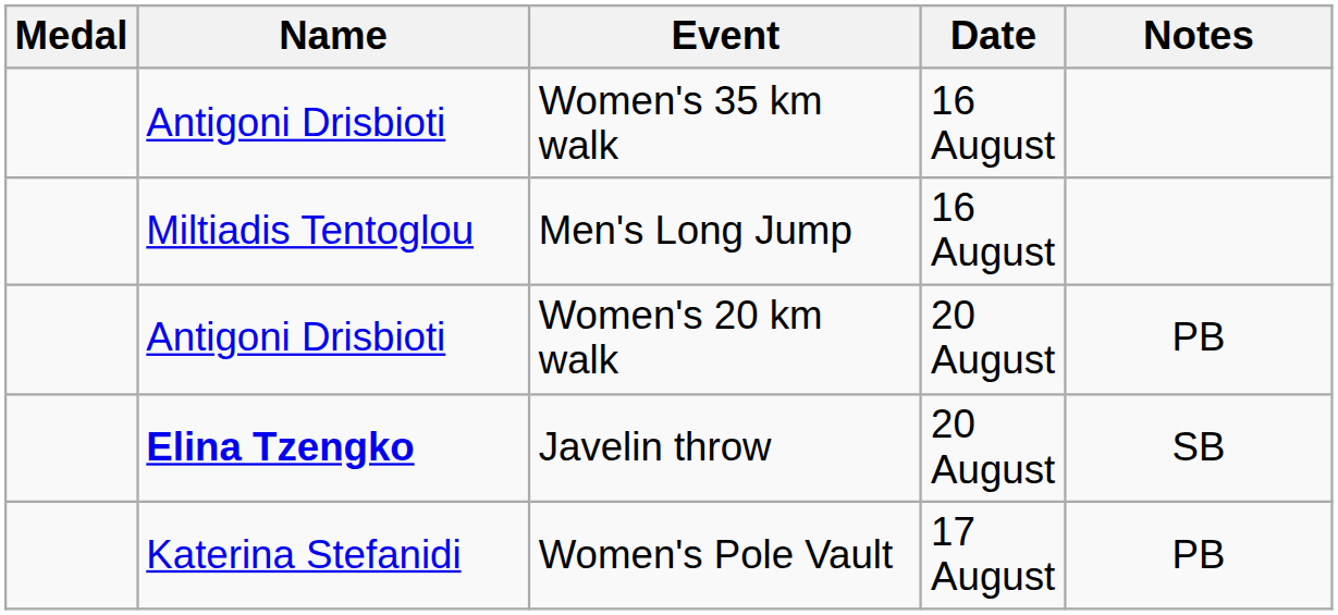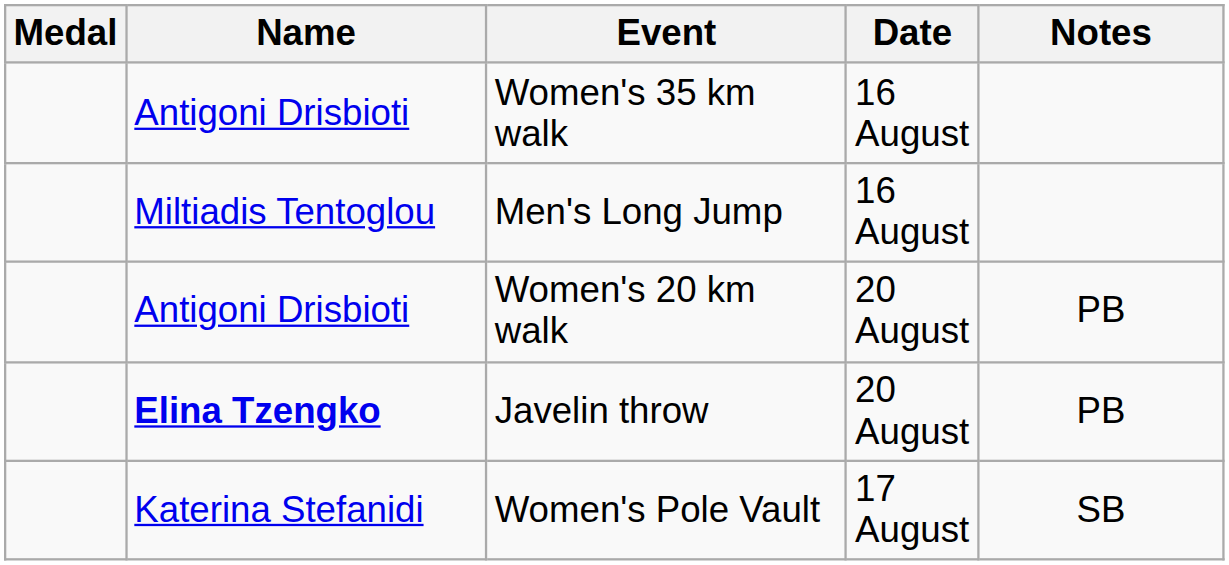 <table class="wikitable sortable">
 <tr>
 <th>Medal</th>
 <th width=150>Name</th>
 <th width=150>Event</th>
 <th width=50>Date</th>
 <th width=100>Notes</th>
 </tr>
 <tr>
 <td></td>
 <td><a href='#'>Antigoni Drisbioti</a></td>
 <td>Women's 35 km walk</td>
 <td>16 August</td>
 <td></td>
 </tr>
 <tr>
 <td></td>
 <td><a href='#'>Miltiadis Tentoglou</a></td>
 <td>Men's Long Jump</td>
 <td>16 August</td>
 <td align=center></td>
 </tr>
 <tr>
 <td></td>
 <td><a href='#'>Antigoni Drisbioti</a></td>
 <td>Women's 20 km walk</td>
 <td>20 August</td>
 <td align=center>PB</td>
 </tr>
 <tr>
 <td></td>
 <td><strong><a href='#'>Elina Tzengko</a></strong></td>
 <td>Javelin throw</td>
 <td>20 August</td>
-<td align=center>SB</td>
+<td align=center>PB</td>
 </tr>
 <tr>
 <td></td>
 <td><a href='#'>Katerina Stefanidi</a></td>
 <td>Women's Pole Vault</td>
 <td>17  August</td>
-<td align=center>PB</td>
+<td align=center>SB</td>
 </tr>
 </table>
